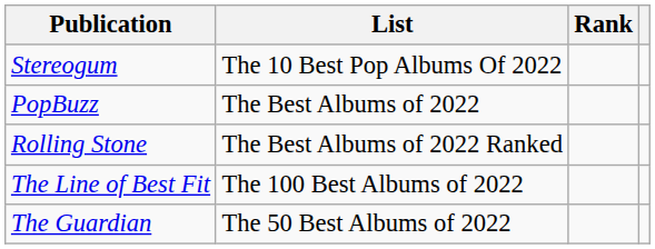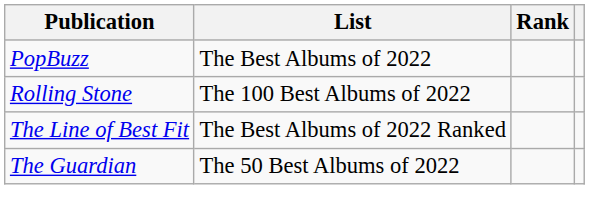 <table class="sortable wikitable">
 <tr>
 <th>Publication</th>
 <th>List</th>
 <th>Rank</th>
 <th class="unsortable"></th>
-</tr>
-<tr>
-<td><em><a href='#'>Stereogum</a></em></td>
-<td>The 10 Best Pop Albums Of 2022</td>
-<td></td>
-<td></td>
 </tr>
 <tr>
 <td><em><a href='#'>PopBuzz</a></em></td>
 <td>The Best Albums of 2022</td>
 <td></td>
 <td></td>
 </tr>
 <tr>
 <td><a href='#'><em>Rolling Stone</em></a></td>
-<td>The Best Albums of 2022 Ranked</td>
+<td>The 100 Best Albums of 2022</td>
 <td></td>
 <td></td>
 </tr>
 <tr>
 <td><em><a href='#'>The Line of Best Fit</a></em></td>
-<td>The 100 Best Albums of 2022</td>
+<td>The Best Albums of 2022 Ranked</td>
 <td></td>
 <td></td>
 </tr>
 <tr>
 <td><em><a href='#'>The Guardian</a></em></td>
 <td>The 50 Best Albums of 2022</td>
 <td></td>
 <td></td>
 </tr>
 </table>
